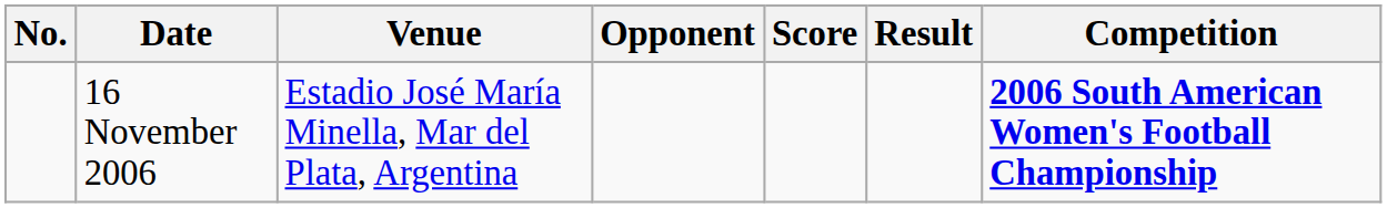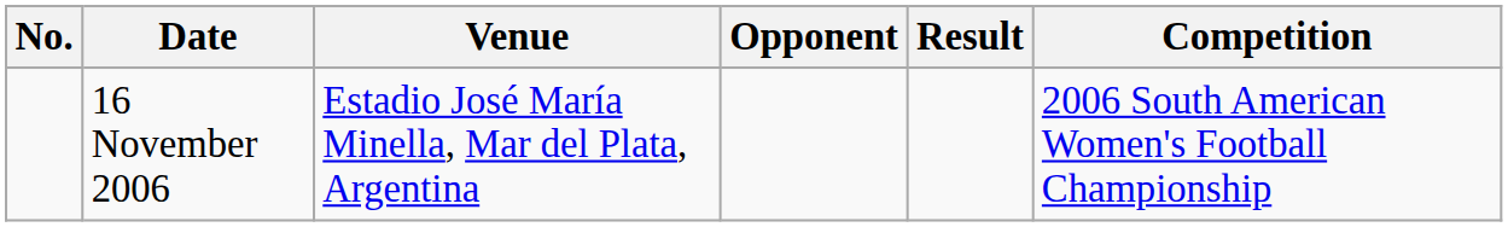 <table class="wikitable">
 <tr>
 <th>No.</th>
 <th>Date</th>
 <th>Venue</th>
 <th>Opponent</th>
-<th>Score</th>
 <th>Result</th>
 <th>Competition</th>
 </tr>
 <tr>
 <td></td>
 <td>16 November 2006</td>
 <td><a href='#'>Estadio José María Minella</a>, <a href='#'>Mar del Plata</a>, <a href='#'>Argentina</a></td>
 <td></td>
 <td></td>
-<td></td>
-<td><strong><a href='#'>2006 South American Women's Football Championship</a></strong></td>
+<td><a href='#'>2006 South American Women's Football Championship</a></td>
 </tr>
 </table>
